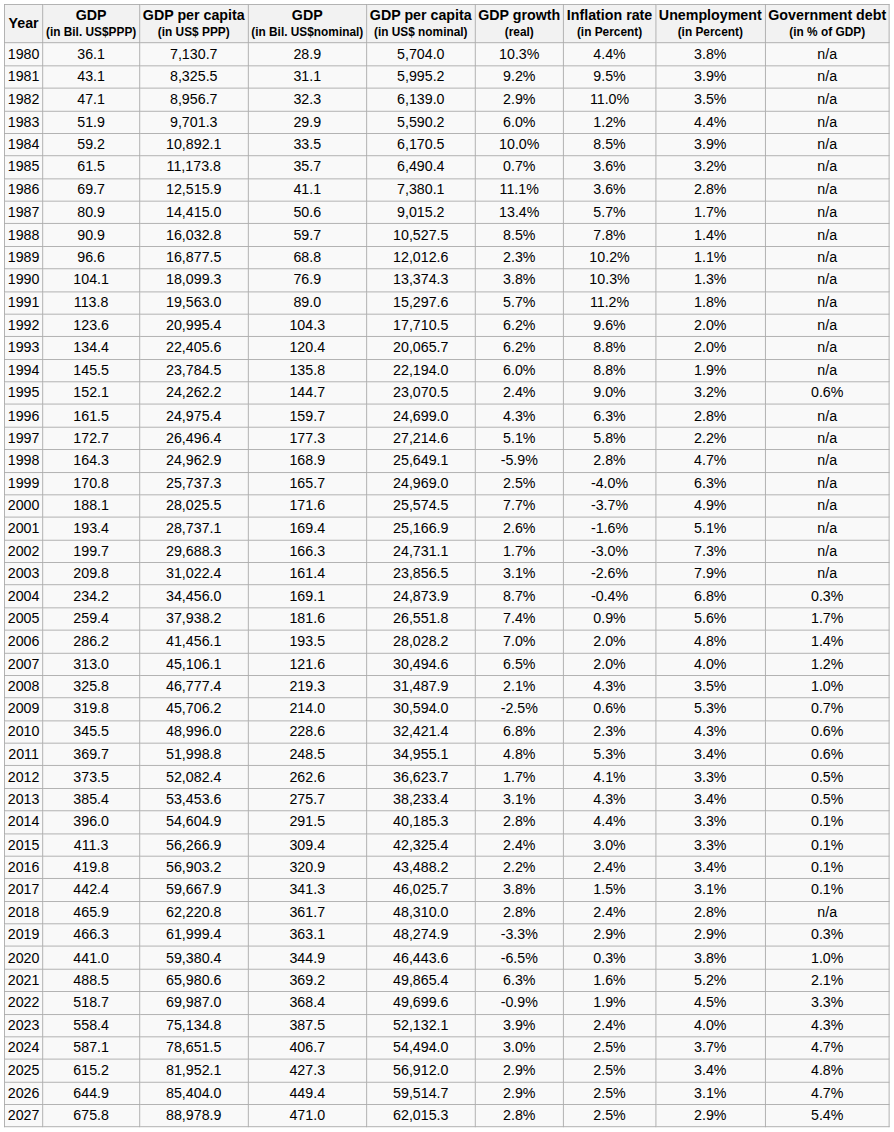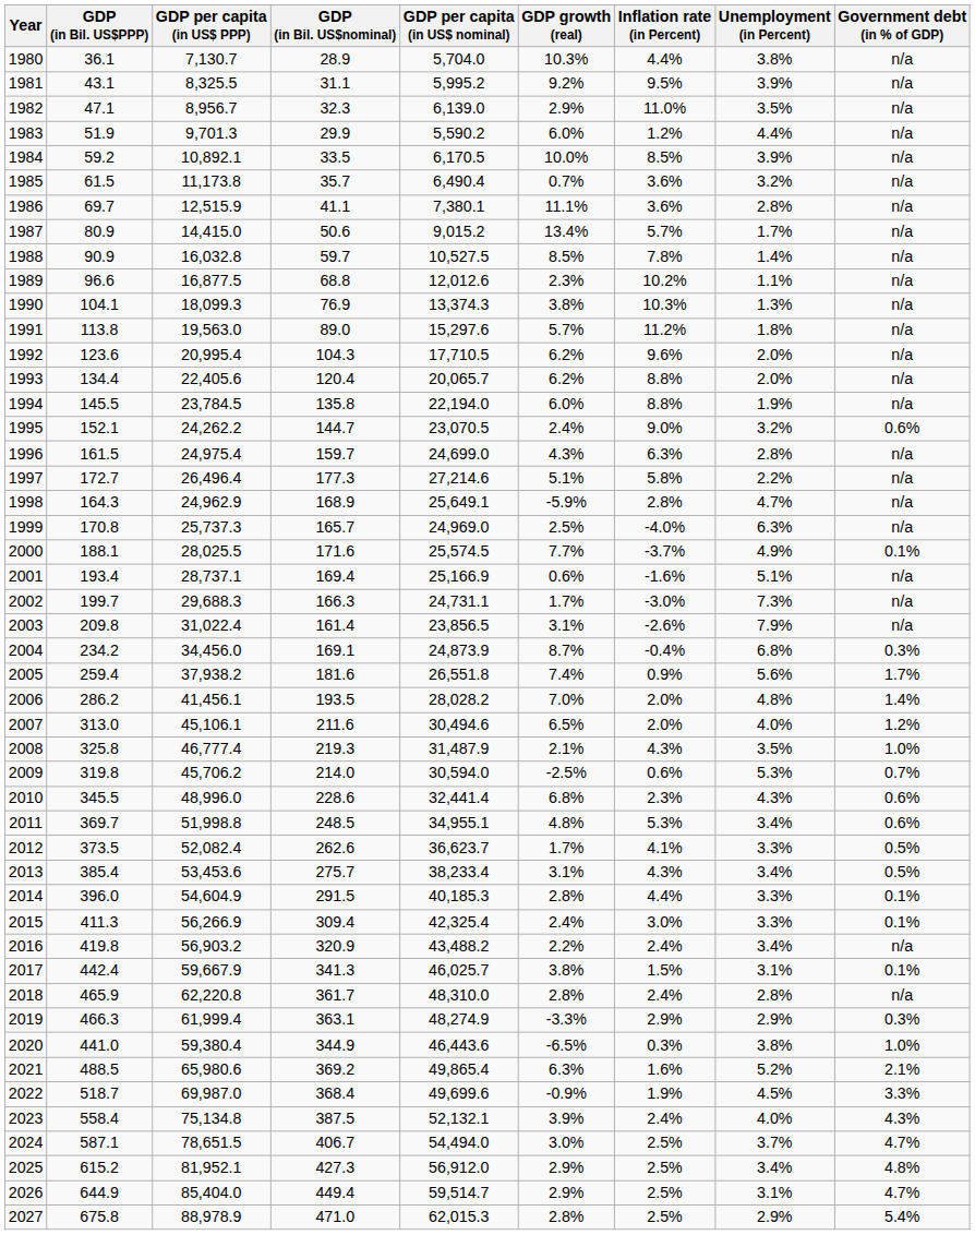 <table class="wikitable" style="text-align:center;">
 <tr>
 <th>Year</th>
 <th>GDP<br><small>(in Bil. US$PPP)</small></th>
 <th>GDP per capita<br><small>(in US$ PPP)</small></th>
 <th>GDP<br><small>(in Bil. US$nominal)</small></th>
 <th>GDP per capita<br><small>(in US$ nominal)</small></th>
 <th>GDP growth<br><small>(real)</small></th>
 <th>Inflation rate<br><small>(in Percent)</small></th>
 <th>Unemployment<br><small>(in Percent)</small></th>
 <th>Government debt<br><small>(in % of GDP)</small></th>
 </tr>
 <tr>
 <td>1980</td>
 <td>36.1</td>
 <td>7,130.7</td>
 <td>28.9</td>
 <td>5,704.0</td>
 <td>10.3%</td>
 <td>4.4%</td>
 <td>3.8%</td>
 <td>n/a</td>
 </tr>
 <tr>
 <td>1981</td>
 <td>43.1</td>
 <td>8,325.5</td>
 <td>31.1</td>
 <td>5,995.2</td>
 <td>9.2%</td>
 <td>9.5%</td>
 <td>3.9%</td>
 <td>n/a</td>
 </tr>
 <tr>
 <td>1982</td>
 <td>47.1</td>
 <td>8,956.7</td>
 <td>32.3</td>
 <td>6,139.0</td>
 <td>2.9%</td>
 <td>11.0%</td>
 <td>3.5%</td>
 <td>n/a</td>
 </tr>
 <tr>
 <td>1983</td>
 <td>51.9</td>
 <td>9,701.3</td>
 <td>29.9</td>
 <td>5,590.2</td>
 <td>6.0%</td>
 <td>1.2%</td>
 <td>4.4%</td>
 <td>n/a</td>
 </tr>
 <tr>
 <td>1984</td>
 <td>59.2</td>
 <td>10,892.1</td>
 <td>33.5</td>
 <td>6,170.5</td>
 <td>10.0%</td>
 <td>8.5%</td>
 <td>3.9%</td>
 <td>n/a</td>
 </tr>
 <tr>
 <td>1985</td>
 <td>61.5</td>
 <td>11,173.8</td>
 <td>35.7</td>
 <td>6,490.4</td>
 <td>0.7%</td>
 <td>3.6%</td>
 <td>3.2%</td>
 <td>n/a</td>
 </tr>
 <tr>
 <td>1986</td>
 <td>69.7</td>
 <td>12,515.9</td>
 <td>41.1</td>
 <td>7,380.1</td>
 <td>11.1%</td>
 <td>3.6%</td>
 <td>2.8%</td>
 <td>n/a</td>
 </tr>
 <tr>
 <td>1987</td>
 <td>80.9</td>
 <td>14,415.0</td>
 <td>50.6</td>
 <td>9,015.2</td>
 <td>13.4%</td>
 <td>5.7%</td>
 <td>1.7%</td>
 <td>n/a</td>
 </tr>
 <tr>
 <td>1988</td>
 <td>90.9</td>
 <td>16,032.8</td>
 <td>59.7</td>
 <td>10,527.5</td>
 <td>8.5%</td>
 <td>7.8%</td>
 <td>1.4%</td>
 <td>n/a</td>
 </tr>
 <tr>
 <td>1989</td>
 <td>96.6</td>
 <td>16,877.5</td>
 <td>68.8</td>
 <td>12,012.6</td>
 <td>2.3%</td>
 <td>10.2%</td>
 <td>1.1%</td>
 <td>n/a</td>
 </tr>
 <tr>
 <td>1990</td>
 <td>104.1</td>
 <td>18,099.3</td>
 <td>76.9</td>
 <td>13,374.3</td>
 <td>3.8%</td>
 <td>10.3%</td>
 <td>1.3%</td>
 <td>n/a</td>
 </tr>
 <tr>
 <td>1991</td>
 <td>113.8</td>
 <td>19,563.0</td>
 <td>89.0</td>
 <td>15,297.6</td>
 <td>5.7%</td>
 <td>11.2%</td>
 <td>1.8%</td>
 <td>n/a</td>
 </tr>
 <tr>
 <td>1992</td>
 <td>123.6</td>
 <td>20,995.4</td>
 <td>104.3</td>
 <td>17,710.5</td>
 <td>6.2%</td>
 <td>9.6%</td>
 <td>2.0%</td>
 <td>n/a</td>
 </tr>
 <tr>
 <td>1993</td>
 <td>134.4</td>
 <td>22,405.6</td>
 <td>120.4</td>
 <td>20,065.7</td>
 <td>6.2%</td>
 <td>8.8%</td>
 <td>2.0%</td>
 <td>n/a</td>
 </tr>
 <tr>
 <td>1994</td>
 <td>145.5</td>
 <td>23,784.5</td>
 <td>135.8</td>
 <td>22,194.0</td>
 <td>6.0%</td>
 <td>8.8%</td>
 <td>1.9%</td>
 <td>n/a</td>
 </tr>
 <tr>
 <td>1995</td>
 <td>152.1</td>
 <td>24,262.2</td>
 <td>144.7</td>
 <td>23,070.5</td>
 <td>2.4%</td>
 <td>9.0%</td>
 <td>3.2%</td>
 <td>0.6%</td>
 </tr>
 <tr>
 <td>1996</td>
 <td>161.5</td>
 <td>24,975.4</td>
 <td>159.7</td>
 <td>24,699.0</td>
 <td>4.3%</td>
 <td>6.3%</td>
 <td>2.8%</td>
 <td>n/a</td>
 </tr>
 <tr>
 <td>1997</td>
 <td>172.7</td>
 <td>26,496.4</td>
 <td>177.3</td>
 <td>27,214.6</td>
 <td>5.1%</td>
 <td>5.8%</td>
 <td>2.2%</td>
 <td>n/a</td>
 </tr>
 <tr>
 <td>1998</td>
 <td>164.3</td>
 <td>24,962.9</td>
 <td>168.9</td>
 <td>25,649.1</td>
 <td>-5.9%</td>
 <td>2.8%</td>
 <td>4.7%</td>
 <td>n/a</td>
 </tr>
 <tr>
 <td>1999</td>
 <td>170.8</td>
 <td>25,737.3</td>
 <td>165.7</td>
 <td>24,969.0</td>
 <td>2.5%</td>
 <td>-4.0%</td>
 <td>6.3%</td>
 <td>n/a</td>
 </tr>
 <tr>
 <td>2000</td>
 <td>188.1</td>
 <td>28,025.5</td>
 <td>171.6</td>
 <td>25,574.5</td>
 <td>7.7%</td>
 <td>-3.7%</td>
 <td>4.9%</td>
-<td>n/a</td>
+<td>0.1%</td>
 </tr>
 <tr>
 <td>2001</td>
 <td>193.4</td>
 <td>28,737.1</td>
 <td>169.4</td>
 <td>25,166.9</td>
-<td>2.6%</td>
+<td>0.6%</td>
 <td>-1.6%</td>
 <td>5.1%</td>
 <td>n/a</td>
 </tr>
 <tr>
 <td>2002</td>
 <td>199.7</td>
 <td>29,688.3</td>
 <td>166.3</td>
 <td>24,731.1</td>
 <td>1.7%</td>
 <td>-3.0%</td>
 <td>7.3%</td>
 <td>n/a</td>
 </tr>
 <tr>
 <td>2003</td>
 <td>209.8</td>
 <td>31,022.4</td>
 <td>161.4</td>
 <td>23,856.5</td>
 <td>3.1%</td>
 <td>-2.6%</td>
 <td>7.9%</td>
 <td>n/a</td>
 </tr>
 <tr>
 <td>2004</td>
 <td>234.2</td>
 <td>34,456.0</td>
 <td>169.1</td>
 <td>24,873.9</td>
 <td>8.7%</td>
 <td>-0.4%</td>
 <td>6.8%</td>
 <td>0.3%</td>
 </tr>
 <tr>
 <td>2005</td>
 <td>259.4</td>
 <td>37,938.2</td>
 <td>181.6</td>
 <td>26,551.8</td>
 <td>7.4%</td>
 <td>0.9%</td>
 <td>5.6%</td>
 <td>1.7%</td>
 </tr>
 <tr>
 <td>2006</td>
 <td>286.2</td>
 <td>41,456.1</td>
 <td>193.5</td>
 <td>28,028.2</td>
 <td>7.0%</td>
 <td>2.0%</td>
 <td>4.8%</td>
 <td>1.4%</td>
 </tr>
 <tr>
 <td>2007</td>
 <td>313.0</td>
 <td>45,106.1</td>
-<td>121.6</td>
+<td>211.6</td>
 <td>30,494.6</td>
 <td>6.5%</td>
 <td>2.0%</td>
 <td>4.0%</td>
 <td>1.2%</td>
 </tr>
 <tr>
 <td>2008</td>
 <td>325.8</td>
 <td>46,777.4</td>
 <td>219.3</td>
 <td>31,487.9</td>
 <td>2.1%</td>
 <td>4.3%</td>
 <td>3.5%</td>
 <td>1.0%</td>
 </tr>
 <tr>
 <td>2009</td>
 <td>319.8</td>
 <td>45,706.2</td>
 <td>214.0</td>
 <td>30,594.0</td>
 <td>-2.5%</td>
 <td>0.6%</td>
 <td>5.3%</td>
 <td>0.7%</td>
 </tr>
 <tr>
 <td>2010</td>
 <td>345.5</td>
 <td>48,996.0</td>
 <td>228.6</td>
-<td>32,421.4</td>
+<td>32,441.4</td>
 <td>6.8%</td>
 <td>2.3%</td>
 <td>4.3%</td>
 <td>0.6%</td>
 </tr>
 <tr>
 <td>2011</td>
 <td>369.7</td>
 <td>51,998.8</td>
 <td>248.5</td>
 <td>34,955.1</td>
 <td>4.8%</td>
 <td>5.3%</td>
 <td>3.4%</td>
 <td>0.6%</td>
 </tr>
 <tr>
 <td>2012</td>
 <td>373.5</td>
 <td>52,082.4</td>
 <td>262.6</td>
 <td>36,623.7</td>
 <td>1.7%</td>
 <td>4.1%</td>
 <td>3.3%</td>
 <td>0.5%</td>
 </tr>
 <tr>
 <td>2013</td>
 <td>385.4</td>
 <td>53,453.6</td>
 <td>275.7</td>
 <td>38,233.4</td>
 <td>3.1%</td>
 <td>4.3%</td>
 <td>3.4%</td>
 <td>0.5%</td>
 </tr>
 <tr>
 <td>2014</td>
 <td>396.0</td>
 <td>54,604.9</td>
 <td>291.5</td>
 <td>40,185.3</td>
 <td>2.8%</td>
 <td>4.4%</td>
 <td>3.3%</td>
 <td>0.1%</td>
 </tr>
 <tr>
 <td>2015</td>
 <td>411.3</td>
 <td>56,266.9</td>
 <td>309.4</td>
 <td>42,325.4</td>
 <td>2.4%</td>
 <td>3.0%</td>
 <td>3.3%</td>
 <td>0.1%</td>
 </tr>
 <tr>
 <td>2016</td>
 <td>419.8</td>
 <td>56,903.2</td>
 <td>320.9</td>
 <td>43,488.2</td>
 <td>2.2%</td>
 <td>2.4%</td>
 <td>3.4%</td>
-<td>0.1%</td>
+<td>n/a</td>
 </tr>
 <tr>
 <td>2017</td>
 <td>442.4</td>
 <td>59,667.9</td>
 <td>341.3</td>
 <td>46,025.7</td>
 <td>3.8%</td>
 <td>1.5%</td>
 <td>3.1%</td>
 <td>0.1%</td>
 </tr>
 <tr>
 <td>2018</td>
 <td>465.9</td>
 <td>62,220.8</td>
 <td>361.7</td>
 <td>48,310.0</td>
 <td>2.8%</td>
 <td>2.4%</td>
 <td>2.8%</td>
 <td>n/a</td>
 </tr>
 <tr>
 <td>2019</td>
 <td>466.3</td>
 <td>61,999.4</td>
 <td>363.1</td>
 <td>48,274.9</td>
 <td>-3.3%</td>
 <td>2.9%</td>
 <td>2.9%</td>
 <td>0.3%</td>
 </tr>
 <tr>
 <td>2020</td>
 <td>441.0</td>
 <td>59,380.4</td>
 <td>344.9</td>
 <td>46,443.6</td>
 <td>-6.5%</td>
 <td>0.3%</td>
 <td>3.8%</td>
 <td>1.0%</td>
 </tr>
 <tr>
 <td>2021</td>
 <td>488.5</td>
 <td>65,980.6</td>
 <td>369.2</td>
 <td>49,865.4</td>
 <td>6.3%</td>
 <td>1.6%</td>
 <td>5.2%</td>
 <td>2.1%</td>
 </tr>
 <tr>
 <td>2022</td>
 <td>518.7</td>
 <td>69,987.0</td>
 <td>368.4</td>
 <td>49,699.6</td>
 <td>-0.9%</td>
 <td>1.9%</td>
 <td>4.5%</td>
 <td>3.3%</td>
 </tr>
 <tr>
 <td>2023</td>
 <td>558.4</td>
 <td>75,134.8</td>
 <td>387.5</td>
 <td>52,132.1</td>
 <td>3.9%</td>
 <td>2.4%</td>
 <td>4.0%</td>
 <td>4.3%</td>
 </tr>
 <tr>
 <td>2024</td>
 <td>587.1</td>
 <td>78,651.5</td>
 <td>406.7</td>
 <td>54,494.0</td>
 <td>3.0%</td>
 <td>2.5%</td>
 <td>3.7%</td>
 <td>4.7%</td>
 </tr>
 <tr>
 <td>2025</td>
 <td>615.2</td>
 <td>81,952.1</td>
 <td>427.3</td>
 <td>56,912.0</td>
 <td>2.9%</td>
 <td>2.5%</td>
 <td>3.4%</td>
 <td>4.8%</td>
 </tr>
 <tr>
 <td>2026</td>
 <td>644.9</td>
 <td>85,404.0</td>
 <td>449.4</td>
 <td>59,514.7</td>
 <td>2.9%</td>
 <td>2.5%</td>
 <td>3.1%</td>
 <td>4.7%</td>
 </tr>
 <tr>
 <td>2027</td>
 <td>675.8</td>
 <td>88,978.9</td>
 <td>471.0</td>
 <td>62,015.3</td>
 <td>2.8%</td>
 <td>2.5%</td>
 <td>2.9%</td>
 <td>5.4%</td>
 </tr>
 </table>
